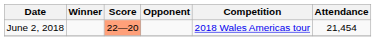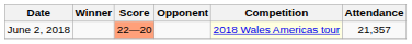 <table class="wikitable">
 <tr>
 <th>Date</th>
 <th>Winner</th>
 <th>Score</th>
 <th>Opponent</th>
 <th>Competition</th>
 <th>Attendance</th>
 </tr>
 <tr align="center">
 <td>June 2, 2018</td>
 <td><strong></strong></td>
 <td style="background: lightsalmon;">22―20</td>
 <td></td>
-<td><a href='#'>2018 Wales Americas tour</a></td>
-<td>21,454</td>
+<td style="background: lightyellow;"><a href='#'>2018 Wales Americas tour</a></td>
+<td>21,357</td>
 </tr>
 <tr>
 </tr>
 </table>
